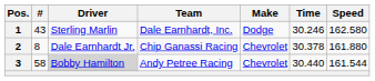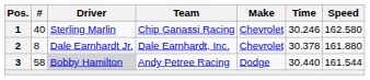 <table class="wikitable" style="font-size:95%">
 <tr>
 <th>Pos.</th>
 <th>#</th>
 <th>Driver</th>
 <th>Team</th>
 <th>Make</th>
 <th>Time</th>
 <th>Speed</th>
 </tr>
 <tr>
 <th>1</th>
-<td>43</td>
+<td>40</td>
 <td><a href='#'>Sterling Marlin</a></td>
-<td><a href='#'>Dale Earnhardt, Inc.</a></td>
-<td><a href='#'>Dodge</a></td>
+<td><a href='#'>Chip Ganassi Racing</a></td>
+<td><a href='#'>Chevrolet</a></td>
 <td>30.246</td>
 <td>162.580</td>
 </tr>
 <tr>
 <th>2</th>
 <td>8</td>
 <td><a href='#'>Dale Earnhardt Jr.</a></td>
-<td><a href='#'>Chip Ganassi Racing</a></td>
+<td><a href='#'>Dale Earnhardt, Inc.</a></td>
 <td><a href='#'>Chevrolet</a></td>
 <td>30.378</td>
 <td>161.880</td>
 </tr>
 <tr>
 <th>3</th>
 <td>58</td>
 <td style="background: lightgrey;"><a href='#'>Bobby Hamilton</a></td>
 <td><a href='#'>Andy Petree Racing</a></td>
-<td><a href='#'>Chevrolet</a></td>
+<td><a href='#'>Dodge</a></td>
 <td>30.440</td>
 <td>161.544</td>
 </tr>
 <tr>
 <th colspan="7"></th>
 </tr>
 </table>
